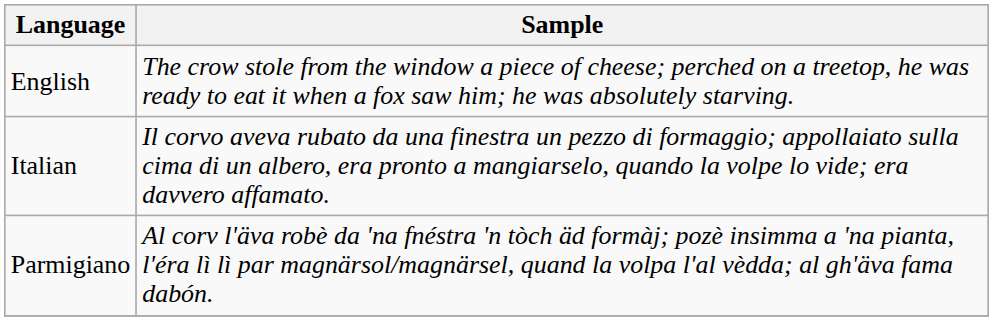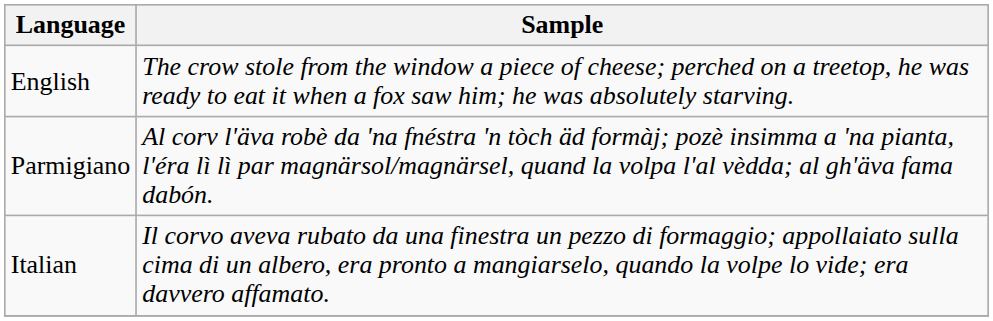 <table class="wikitable">
 <tr>
 <th>Language</th>
 <th>Sample</th>
 </tr>
 <tr>
 <td>English</td>
 <td><em>The crow stole from the window a piece of cheese; perched on a treetop, he was ready to eat it when a fox saw him; he was absolutely starving.</em></td>
 </tr>
 <tr>
+<td>Parmigiano</td>
+<td><em>Al corv l'äva robè da 'na fnéstra 'n tòch äd formàj; pozè insimma a 'na pianta, l'éra lì lì par magnärsol/magnärsel, quand la volpa l'al vèdda; al gh'äva fama dabón.</em></td>
+</tr>
+<tr>
 <td>Italian</td>
 <td><em>Il corvo aveva rubato da una finestra un pezzo di formaggio; appollaiato sulla cima di un albero, era pronto a mangiarselo, quando la volpe lo vide; era davvero affamato.</em></td>
 </tr>
 <tr>
-<td>Parmigiano</td>
-<td><em>Al corv l'äva robè da 'na fnéstra 'n tòch äd formàj; pozè insimma a 'na pianta, l'éra lì lì par magnärsol/magnärsel, quand la volpa l'al vèdda; al gh'äva fama dabón.</em></td>
-</tr>
-<tr>
 </tr>
 </table>
